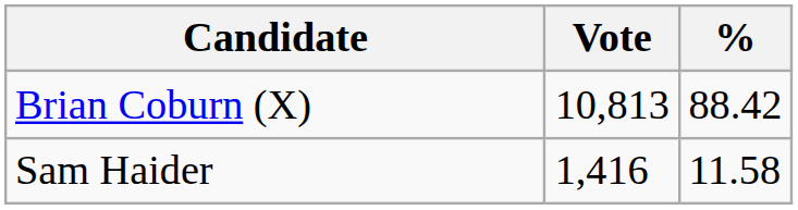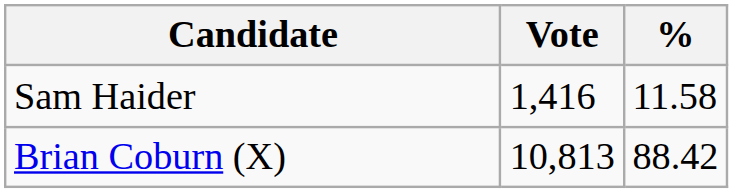 <table class="wikitable">
 <tr>
 <th bgcolor="#DDDDFF" width="200px">Candidate</th>
 <th bgcolor="#DDDDFF">Vote</th>
 <th bgcolor="#DDDDFF">%</th>
 </tr>
 <tr>
+<td>Sam Haider</td>
+<td>1,416</td>
+<td>11.58</td>
+</tr>
+<tr>
 <td><a href='#'>Brian Coburn</a> (X)</td>
 <td>10,813</td>
 <td>88.42</td>
 </tr>
-<tr>
-<td>Sam Haider</td>
-<td>1,416</td>
-<td>11.58</td>
-</tr>
 </table>
